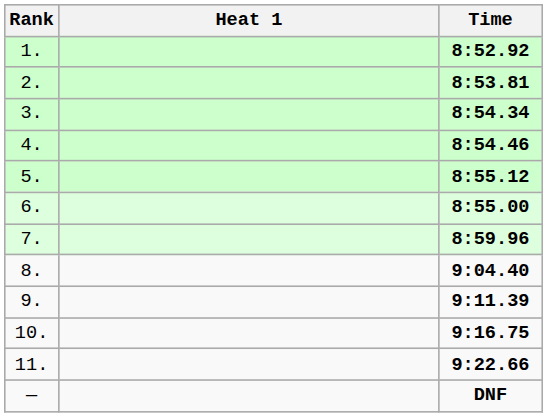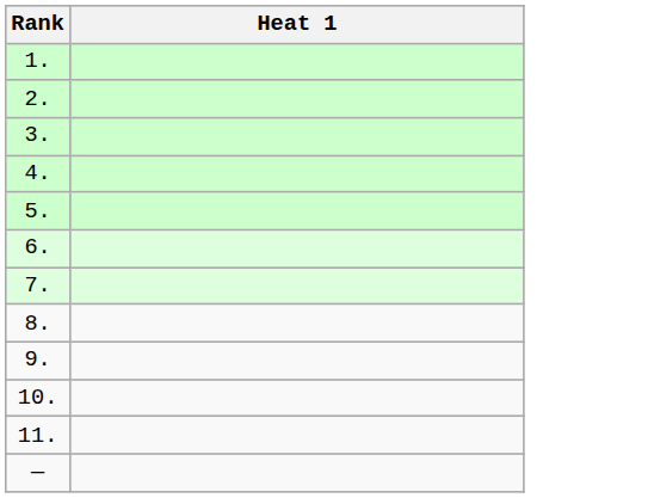 <table class="wikitable" style="border-collapse: collapse; font-size: 90%;">
 <tr>
 <th>Rank</th>
 <th style="width: 20em">Heat 1</th>
-<th style="width: 5em">Time</th>
 </tr>
 <tr style="background:#ccffcc;">
 <td align="center">1.</td>
 <td></td>
-<td align="center"><strong>8:52.92</strong></td>
 </tr>
 <tr style="background:#ccffcc;">
 <td align="center">2.</td>
 <td></td>
-<td align="center"><strong>8:53.81</strong></td>
 </tr>
 <tr style="background:#ccffcc;">
 <td align="center">3.</td>
 <td></td>
-<td align="center"><strong>8:54.34</strong></td>
 </tr>
 <tr style="background:#ccffcc;">
 <td align="center">4.</td>
 <td></td>
-<td align="center"><strong>8:54.46</strong></td>
 </tr>
 <tr style="background:#ccffcc;">
 <td align="center">5.</td>
 <td></td>
-<td align="center"><strong>8:55.12</strong></td>
 </tr>
 <tr style="background:#ddffdd;">
 <td align="center">6.</td>
 <td></td>
-<td align="center"><strong>8:55.00</strong></td>
 </tr>
 <tr style="background:#ddffdd;">
 <td align="center">7.</td>
 <td></td>
-<td align="center"><strong>8:59.96</strong></td>
 </tr>
 <tr>
 <td align="center">8.</td>
 <td></td>
-<td align="center"><strong>9:04.40</strong></td>
 </tr>
 <tr>
 <td align="center">9.</td>
 <td></td>
-<td align="center"><strong>9:11.39</strong></td>
 </tr>
 <tr>
 <td align="center">10.</td>
 <td></td>
-<td align="center"><strong>9:16.75</strong></td>
 </tr>
 <tr>
 <td align="center">11.</td>
 <td></td>
-<td align="center"><strong>9:22.66</strong></td>
 </tr>
 <tr>
 <td align="center">—</td>
 <td></td>
-<td align="center"><strong>DNF</strong></td>
 </tr>
 </table>
